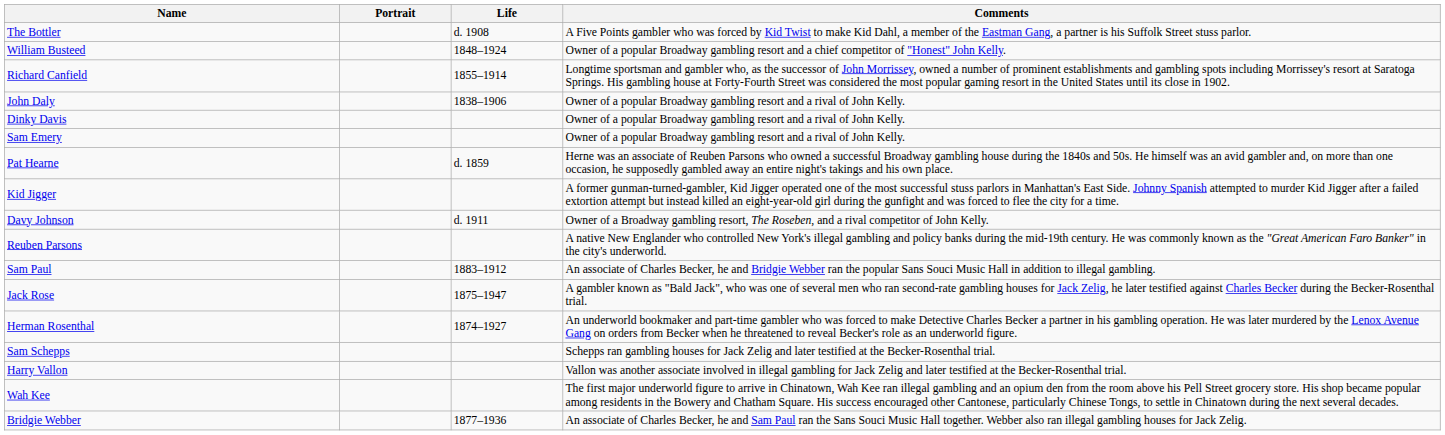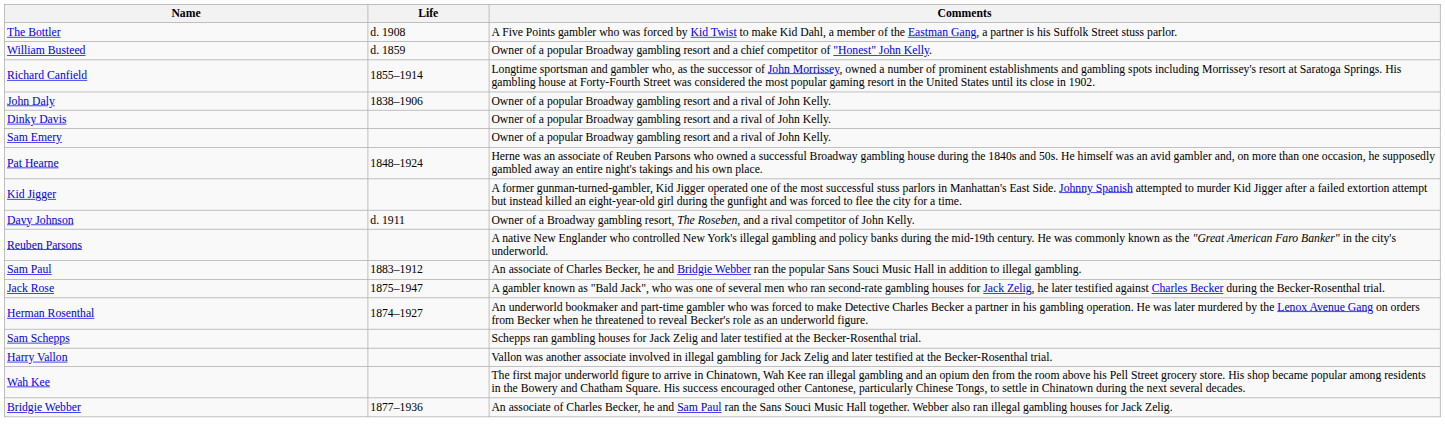 <table class=wikitable>
 <tr>
 <th width="21%">Name</th>
-<th width="7%">Portrait</th>
 <th width="7%">Life</th>
 <th width="55%">Comments</th>
 </tr>
 <tr>
 <td><a href='#'>The Bottler</a></td>
-<td></td>
 <td>d. 1908</td>
 <td>A Five Points gambler who was forced by <a href='#'>Kid Twist</a> to make Kid Dahl, a member of the <a href='#'>Eastman Gang</a>, a partner is his Suffolk Street stuss parlor.</td>
 </tr>
 <tr>
 <td><a href='#'>William Busteed</a></td>
-<td></td>
-<td>1848–1924</td>
+<td>d. 1859</td>
 <td>Owner of a popular Broadway gambling resort and a chief competitor of <a href='#'>"Honest" John Kelly</a>.</td>
 </tr>
 <tr>
 <td><a href='#'>Richard Canfield</a></td>
-<td></td>
 <td>1855–1914</td>
 <td>Longtime sportsman and gambler who, as the successor of <a href='#'>John Morrissey</a>, owned a number of prominent establishments and gambling spots including Morrissey's resort at Saratoga Springs. His gambling house at Forty-Fourth Street was considered the most popular gaming resort in the United States until its close in 1902.</td>
 </tr>
 <tr>
 <td><a href='#'>John Daly</a></td>
-<td></td>
 <td>1838–1906</td>
 <td>Owner of a popular Broadway gambling resort and a rival of John Kelly.</td>
 </tr>
 <tr>
 <td><a href='#'>Dinky Davis</a></td>
 <td></td>
-<td></td>
 <td>Owner of a popular Broadway gambling resort and a rival of John Kelly.</td>
 </tr>
 <tr>
 <td><a href='#'>Sam Emery</a></td>
 <td></td>
-<td></td>
 <td>Owner of a popular Broadway gambling resort and a rival of John Kelly.</td>
 </tr>
 <tr>
 <td><a href='#'>Pat Hearne</a></td>
-<td></td>
-<td>d. 1859</td>
+<td>1848–1924</td>
 <td>Herne was an associate of Reuben Parsons who owned a successful Broadway gambling house during the 1840s and 50s. He himself was an avid gambler and, on more than one occasion, he supposedly gambled away an entire night's takings and his own place.</td>
 </tr>
 <tr>
 <td><a href='#'>Kid Jigger</a></td>
 <td></td>
-<td></td>
 <td>A former gunman-turned-gambler, Kid Jigger operated one of the most successful stuss parlors in Manhattan's East Side. <a href='#'>Johnny Spanish</a> attempted to murder Kid Jigger after a failed extortion attempt but instead killed an eight-year-old girl during the gunfight and was forced to flee the city for a time.</td>
 </tr>
 <tr>
 <td><a href='#'>Davy Johnson</a></td>
-<td></td>
 <td>d. 1911</td>
 <td>Owner of a Broadway gambling resort, <em>The Roseben</em>, and a rival competitor of John Kelly.</td>
 </tr>
 <tr>
 <td><a href='#'>Reuben Parsons</a></td>
 <td></td>
-<td></td>
 <td>A native New Englander who controlled New York's illegal gambling and policy banks during the mid-19th century. He was commonly known as the <em>"Great American Faro Banker"</em> in the city's underworld.</td>
 </tr>
 <tr>
 <td><a href='#'>Sam Paul</a></td>
-<td></td>
 <td>1883–1912</td>
 <td>An associate of Charles Becker, he and <a href='#'>Bridgie Webber</a> ran the popular Sans Souci Music Hall in addition to illegal gambling.</td>
 </tr>
 <tr>
 <td><a href='#'>Jack Rose</a></td>
-<td></td>
 <td>1875–1947</td>
 <td>A gambler known as "Bald Jack", who was one of several men who ran second-rate gambling houses for <a href='#'>Jack Zelig</a>, he later testified against <a href='#'>Charles Becker</a> during the Becker-Rosenthal trial.</td>
 </tr>
 <tr>
 <td><a href='#'>Herman Rosenthal</a></td>
-<td></td>
 <td>1874–1927</td>
 <td>An underworld bookmaker and part-time gambler who was forced to make Detective Charles Becker a partner in his gambling operation. He was later murdered by the <a href='#'>Lenox Avenue Gang</a> on orders from Becker when he threatened to reveal Becker's role as an underworld figure.</td>
 </tr>
 <tr>
 <td><a href='#'>Sam Schepps</a></td>
 <td></td>
-<td></td>
 <td>Schepps ran gambling houses for Jack Zelig and later testified at the Becker-Rosenthal trial.</td>
 </tr>
 <tr>
 <td><a href='#'>Harry Vallon</a></td>
-<td></td>
 <td></td>
 <td>Vallon was another associate involved in illegal gambling for Jack Zelig and later testified at the Becker-Rosenthal trial.</td>
 </tr>
 <tr>
 <td><a href='#'>Wah Kee</a></td>
 <td></td>
-<td></td>
 <td>The first major underworld figure to arrive in Chinatown, Wah Kee ran illegal gambling and an opium den from the room above his Pell Street grocery store. His shop became popular among residents in the Bowery and Chatham Square. His success encouraged other Cantonese, particularly Chinese Tongs, to settle in Chinatown during the next several decades.</td>
 </tr>
 <tr>
 <td><a href='#'>Bridgie Webber</a></td>
-<td></td>
 <td>1877–1936</td>
 <td>An associate of Charles Becker, he and <a href='#'>Sam Paul</a> ran the Sans Souci Music Hall together. Webber also ran illegal gambling houses for Jack Zelig.</td>
 </tr>
 </table>
